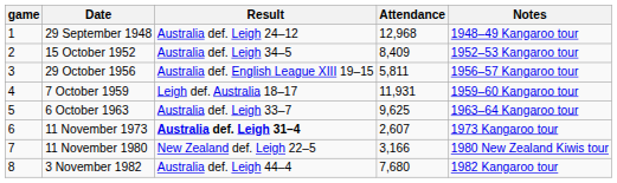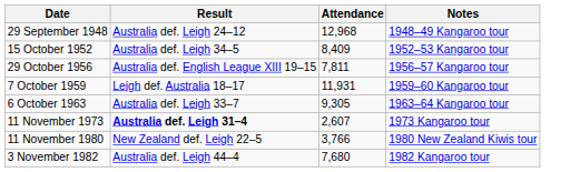 <table class="wikitable">
 <tr>
-<th>game</th>
 <th>Date</th>
 <th>Result</th>
 <th>Attendance</th>
 <th>Notes</th>
 </tr>
 <tr>
-<td>1</td>
 <td>29 September 1948</td>
 <td> <a href='#'>Australia</a> def.  <a href='#'>Leigh</a> 24–12</td>
 <td>12,968</td>
 <td><a href='#'>1948–49 Kangaroo tour</a></td>
 </tr>
 <tr>
-<td>2</td>
 <td>15 October 1952</td>
 <td> <a href='#'>Australia</a> def.  <a href='#'>Leigh</a> 34–5</td>
 <td>8,409</td>
 <td><a href='#'>1952–53 Kangaroo tour</a></td>
 </tr>
 <tr>
-<td>3</td>
 <td>29 October 1956</td>
 <td> <a href='#'>Australia</a> def.  <a href='#'>English League XIII</a> 19–15</td>
-<td>5,811</td>
+<td>7,811</td>
 <td><a href='#'>1956–57 Kangaroo tour</a></td>
 </tr>
 <tr>
-<td>4</td>
 <td>7 October 1959</td>
 <td> <a href='#'>Leigh</a> def.  <a href='#'>Australia</a> 18–17</td>
 <td>11,931</td>
 <td><a href='#'>1959–60 Kangaroo tour</a></td>
 </tr>
 <tr>
-<td>5</td>
 <td>6 October 1963</td>
 <td> <a href='#'>Australia</a> def.  <a href='#'>Leigh</a> 33–7</td>
-<td>9,625</td>
+<td>9,305</td>
 <td><a href='#'>1963–64 Kangaroo tour</a></td>
 </tr>
 <tr>
-<td>6</td>
 <td>11 November 1973</td>
 <td><strong> <a href='#'>Australia</a> def.  <a href='#'>Leigh</a> 31–4</strong></td>
 <td>2,607</td>
 <td><a href='#'>1973 Kangaroo tour</a></td>
 </tr>
 <tr>
-<td>7</td>
 <td>11 November 1980</td>
 <td> <a href='#'>New Zealand</a> def.  <a href='#'>Leigh</a> 22–5</td>
-<td>3,166</td>
+<td>3,766</td>
 <td><a href='#'>1980 New Zealand Kiwis tour</a></td>
 </tr>
 <tr>
-<td>8</td>
 <td>3 November 1982</td>
 <td> <a href='#'>Australia</a> def.  <a href='#'>Leigh</a> 44–4</td>
 <td>7,680</td>
 <td><a href='#'>1982 Kangaroo tour</a></td>
 </tr>
 </table>
